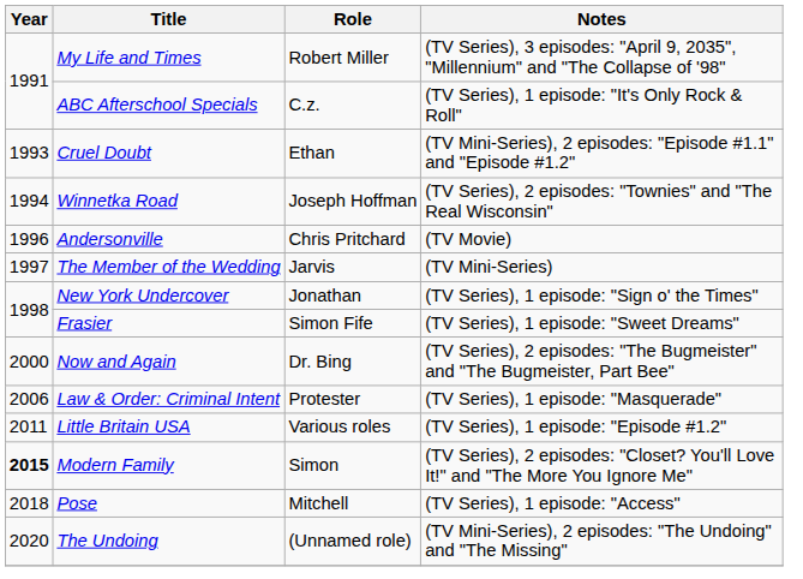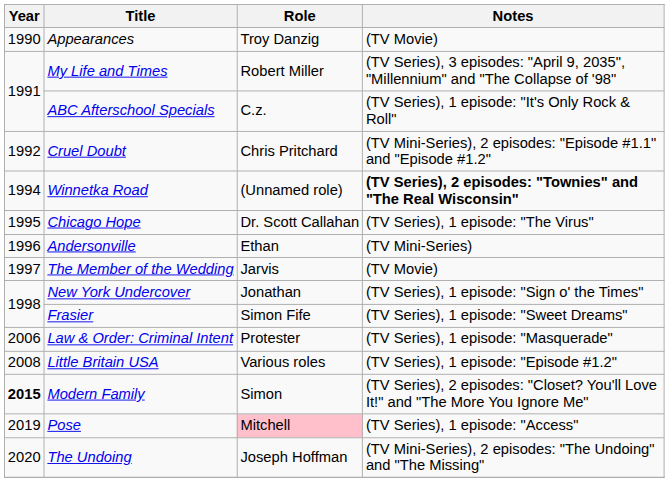 <table class="wikitable sortable">
 <tr>
 <th>Year</th>
 <th>Title</th>
 <th>Role</th>
 <th class="unsortable" style="width:20em;">Notes</th>
+</tr>
+<tr>
+<td>1990</td>
+<td><em>Appearances</em></td>
+<td>Troy Danzig</td>
+<td>(TV Movie)</td>
 </tr>
 <tr>
 <td rowspan="2">1991</td>
 <td><em><a href='#'>My Life and Times</a></em></td>
 <td>Robert Miller</td>
 <td>(TV Series), 3 episodes: "April 9, 2035", "Millennium" and "The Collapse of '98"</td>
 </tr>
 <tr>
 <td><em><a href='#'>ABC Afterschool Specials</a></em></td>
 <td>C.z.</td>
 <td>(TV Series), 1 episode: "It's Only Rock & Roll"</td>
 </tr>
 <tr>
-<td>1993</td>
+<td>1992</td>
 <td><em><a href='#'>Cruel Doubt</a></em></td>
-<td>Ethan</td>
+<td>Chris Pritchard</td>
 <td>(TV Mini-Series), 2 episodes: "Episode #1.1" and "Episode #1.2"</td>
 </tr>
 <tr>
 <td>1994</td>
 <td><em><a href='#'>Winnetka Road</a></em></td>
-<td>Joseph Hoffman</td>
-<td>(TV Series), 2 episodes: "Townies" and "The Real Wisconsin"</td>
+<td>(Unnamed role)</td>
+<td><strong>(TV Series), 2 episodes: "Townies" and "The Real Wisconsin"</strong></td>
+</tr>
+<tr>
+<td>1995</td>
+<td><em><a href='#'>Chicago Hope</a></em></td>
+<td>Dr. Scott Callahan</td>
+<td>(TV Series), 1 episode: "The Virus"</td>
 </tr>
 <tr>
 <td>1996</td>
 <td><em><a href='#'>Andersonville</a></em></td>
-<td>Chris Pritchard</td>
-<td>(TV Movie)</td>
+<td>Ethan</td>
+<td>(TV Mini-Series)</td>
 </tr>
 <tr>
 <td>1997</td>
 <td><em><a href='#'>The Member of the Wedding</a></em></td>
 <td>Jarvis</td>
-<td>(TV Mini-Series)</td>
+<td>(TV Movie)</td>
 </tr>
 <tr>
 <td rowspan="2">1998</td>
 <td><em><a href='#'>New York Undercover</a></em></td>
 <td>Jonathan</td>
 <td>(TV Series), 1 episode: "Sign o' the Times"</td>
 </tr>
 <tr>
 <td><em><a href='#'>Frasier</a></em></td>
 <td>Simon Fife</td>
 <td>(TV Series), 1 episode: "Sweet Dreams"</td>
 </tr>
 <tr>
-<td>2000</td>
-<td><em><a href='#'>Now and Again</a></em></td>
-<td>Dr. Bing</td>
-<td>(TV Series), 2 episodes: "The Bugmeister" and "The Bugmeister, Part Bee"</td>
-</tr>
-<tr>
 <td>2006</td>
 <td><em><a href='#'>Law & Order: Criminal Intent</a></em></td>
 <td>Protester</td>
 <td>(TV Series), 1 episode: "Masquerade"</td>
 </tr>
 <tr>
-<td>2011</td>
+<td>2008</td>
 <td><em><a href='#'>Little Britain USA</a></em></td>
 <td>Various roles</td>
 <td>(TV Series), 1 episode: "Episode #1.2"</td>
 </tr>
 <tr>
 <td><strong>2015</strong></td>
 <td><em><a href='#'>Modern Family</a></em></td>
 <td>Simon</td>
 <td>(TV Series), 2 episodes: "Closet? You'll Love It!" and "The More You Ignore Me"</td>
 </tr>
 <tr>
-<td>2018</td>
+<td>2019</td>
 <td><em><a href='#'>Pose</a></em></td>
-<td>Mitchell</td>
+<td style="background: pink;">Mitchell</td>
 <td>(TV Series), 1 episode: "Access"</td>
 </tr>
 <tr>
 <td>2020</td>
 <td><em><a href='#'>The Undoing</a></em></td>
-<td>(Unnamed role)</td>
+<td>Joseph Hoffman</td>
 <td>(TV Mini-Series), 2 episodes: "The Undoing" and "The Missing"</td>
 </tr>
 <tr>
 </tr>
 </table>
